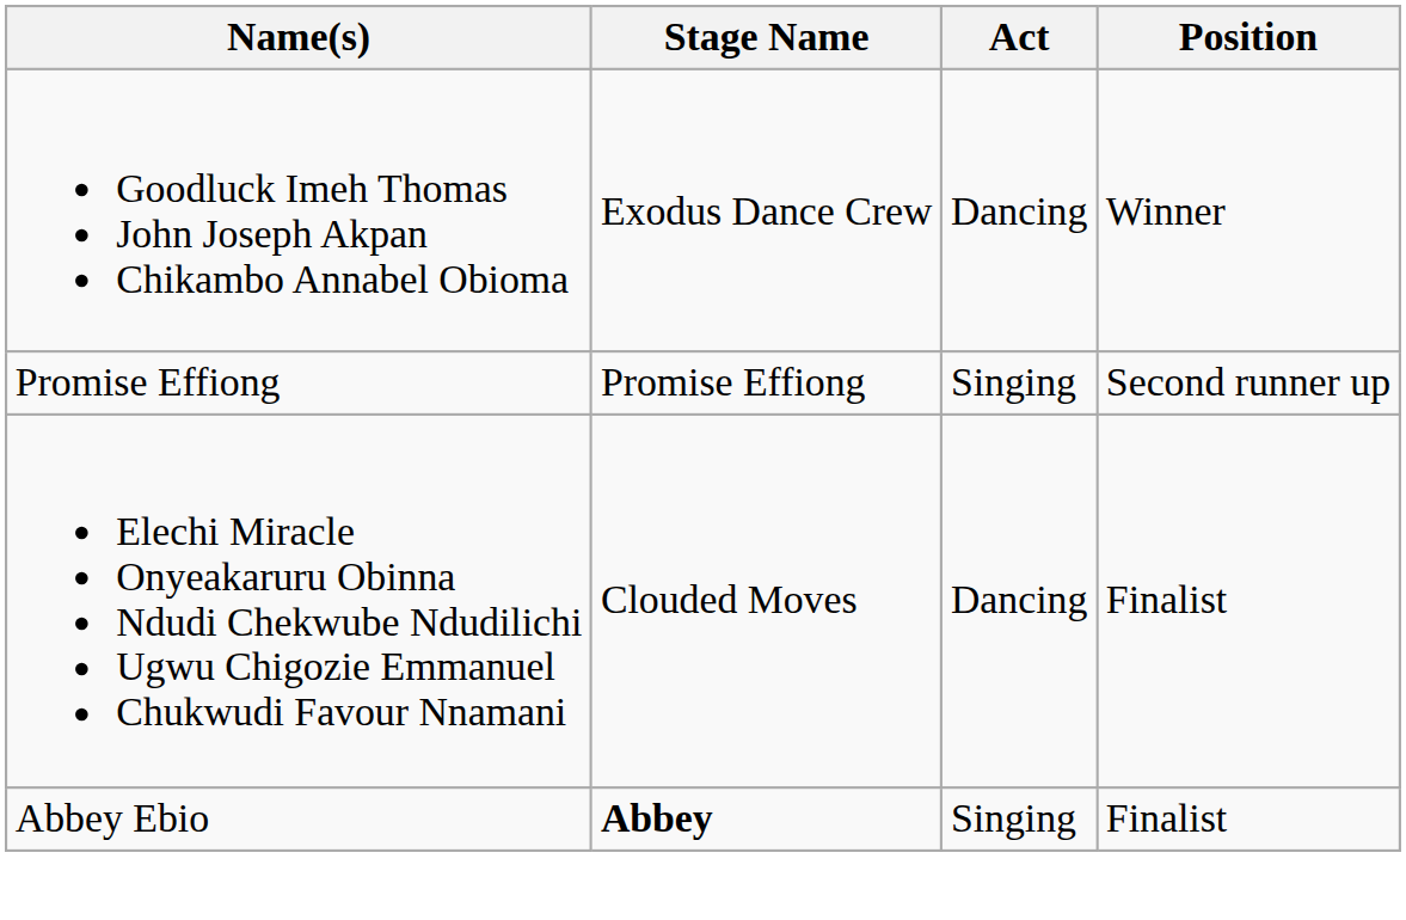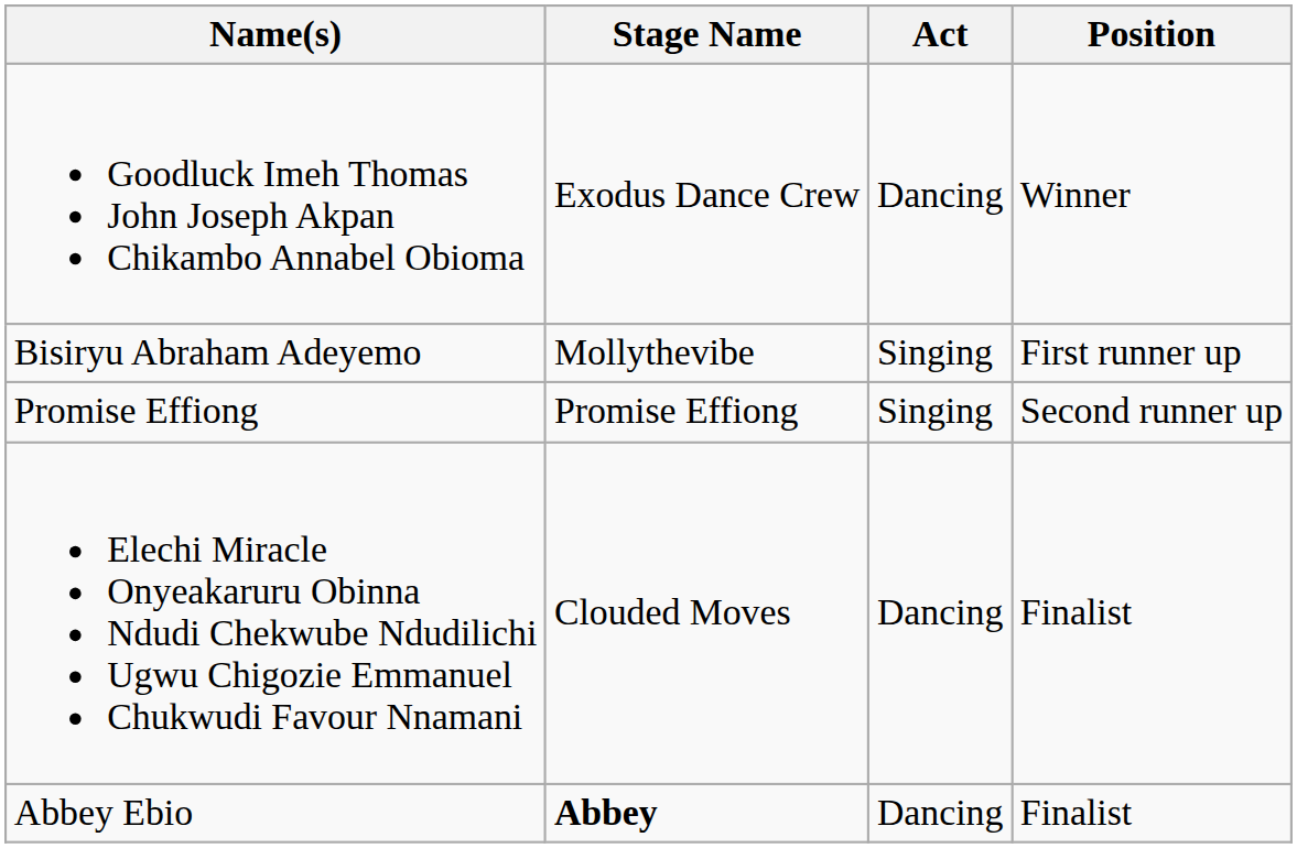 <table class="wikitable">
 <tr>
 <th>Name(s)</th>
 <th>Stage Name</th>
 <th>Act</th>
 <th>Position</th>
 </tr>
 <tr>
 <td><br><ul><li>Goodluck Imeh Thomas</li><li>John Joseph Akpan</li><li>Chikambo Annabel Obioma</li></ul></td>
 <td>Exodus Dance Crew</td>
 <td>Dancing</td>
 <td>Winner</td>
+</tr>
+<tr>
+<td>Bisiryu Abraham Adeyemo</td>
+<td>Mollythevibe</td>
+<td>Singing</td>
+<td>First runner up</td>
 </tr>
 <tr>
 <td>Promise Effiong</td>
 <td>Promise Effiong</td>
 <td>Singing</td>
 <td>Second runner up</td>
 </tr>
 <tr>
 <td><br><ul><li>Elechi Miracle</li><li>Onyeakaruru Obinna</li><li>Ndudi Chekwube Ndudilichi</li><li>Ugwu Chigozie Emmanuel</li><li>Chukwudi Favour Nnamani</li></ul></td>
 <td>Clouded Moves</td>
 <td>Dancing</td>
 <td>Finalist</td>
 </tr>
 <tr>
 <td>Abbey Ebio</td>
 <td><strong>Abbey</strong></td>
-<td>Singing</td>
+<td>Dancing</td>
 <td>Finalist</td>
 </tr>
 </table>
